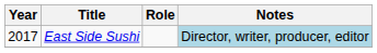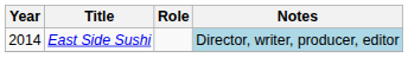 <table class="wikitable plainrowheaders sortable">
 <tr>
 <th scope="col">Year</th>
 <th scope="col">Title</th>
 <th scope="col">Role</th>
 <th scope="col" class="unsortable">Notes</th>
 </tr>
 <tr>
-<td>2017</td>
+<td>2014</td>
 <td><em><a href='#'>East Side Sushi</a></em></td>
 <td></td>
 <td style="background: lightblue;">Director, writer, producer, editor</td>
 </tr>
 <tr>
 </tr>
 </table>
